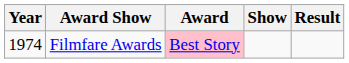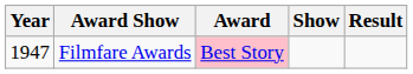 <table class="wikitable sortable">
 <tr>
 <th>Year</th>
 <th>Award Show</th>
 <th>Award</th>
 <th>Show</th>
 <th>Result</th>
 </tr>
 <tr>
-<td>1974</td>
+<td>1947</td>
 <td><a href='#'>Filmfare Awards</a></td>
 <td style="background: pink;"><a href='#'>Best Story</a></td>
 <td></td>
 <td></td>
 </tr>
 </table>
